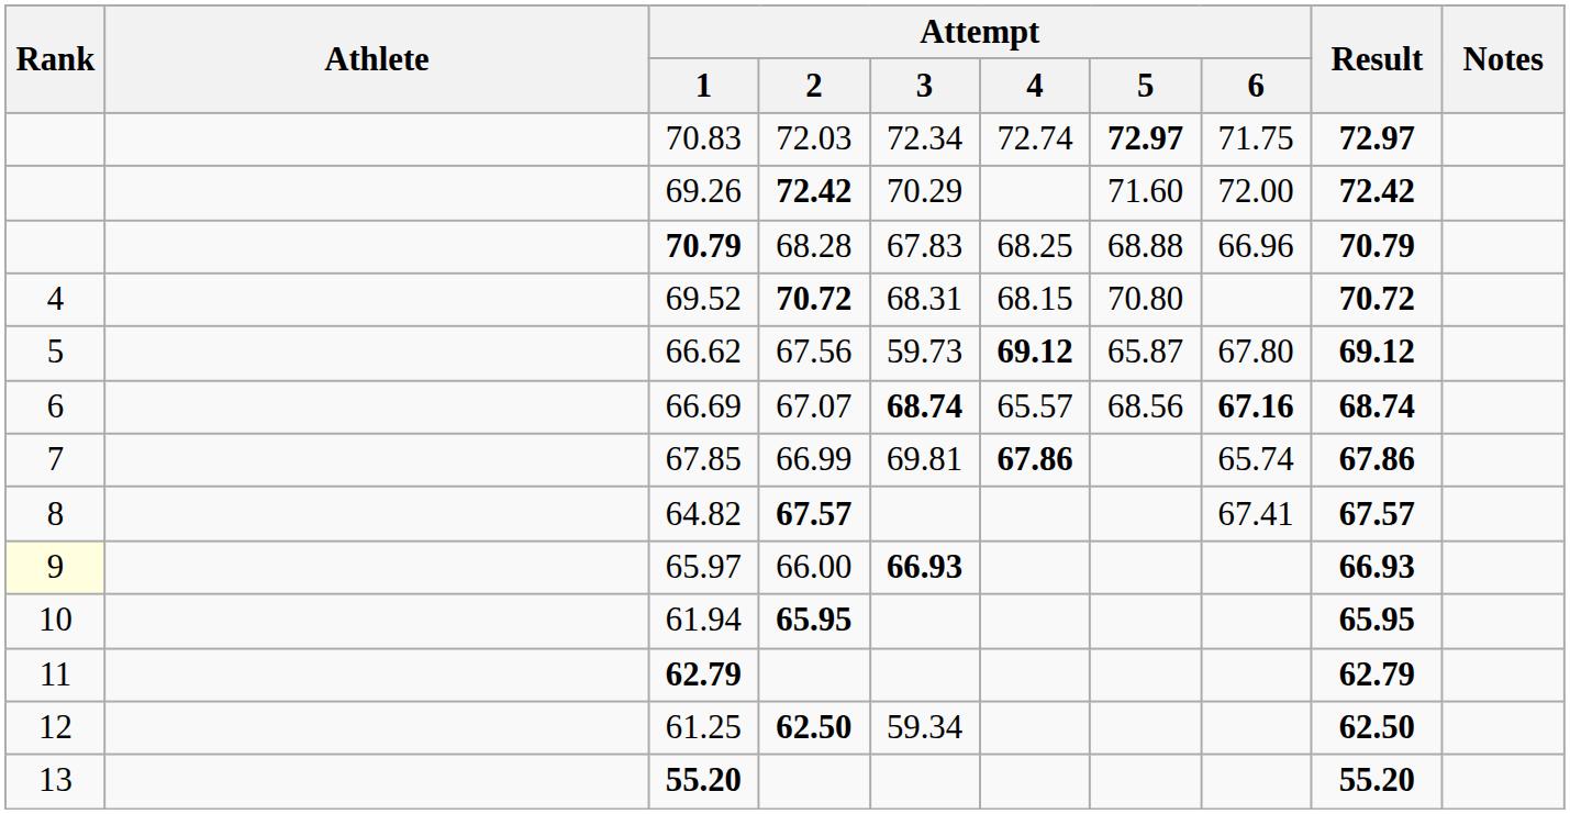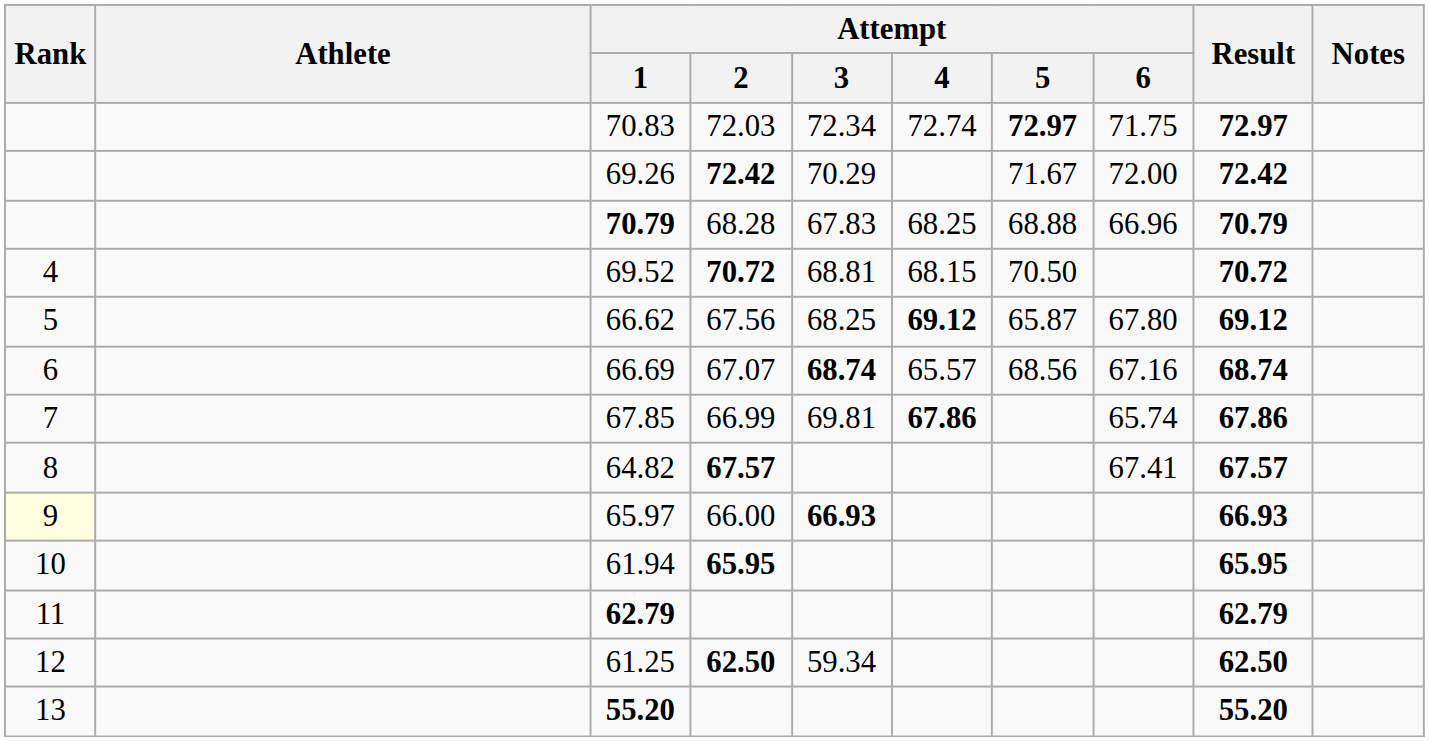 <table class="wikitable sortable" style="text-align:center">
 <tr>
 <th rowspan=2 width=40>Rank</th>
 <th rowspan=2 width=250>Athlete</th>
 <th colspan=6>Attempt</th>
 <th rowspan=2 width=55>Result</th>
 <th rowspan=2 width=50>Notes</th>
 </tr>
 <tr>
 <th width=45>1</th>
 <th width=45>2</th>
 <th width=45>3</th>
 <th width=45>4</th>
 <th width=45>5</th>
 <th width=45>6</th>
 </tr>
 <tr>
 <td></td>
 <td align=left></td>
 <td>70.83</td>
 <td>72.03</td>
 <td>72.34</td>
 <td>72.74</td>
 <td><strong>72.97</strong></td>
 <td>71.75</td>
 <td><strong>72.97</strong></td>
 <td></td>
 </tr>
 <tr>
 <td></td>
 <td align=left></td>
 <td>69.26</td>
 <td><strong>72.42</strong></td>
 <td>70.29</td>
 <td></td>
-<td>71.60</td>
+<td>71.67</td>
 <td>72.00</td>
 <td><strong>72.42</strong></td>
 <td></td>
 </tr>
 <tr>
 <td></td>
 <td align=left></td>
 <td><strong>70.79</strong></td>
 <td>68.28</td>
 <td>67.83</td>
 <td>68.25</td>
 <td>68.88</td>
 <td>66.96</td>
 <td><strong>70.79</strong></td>
 <td></td>
 </tr>
 <tr>
 <td>4</td>
 <td align=left></td>
 <td>69.52</td>
 <td><strong>70.72</strong></td>
-<td>68.31</td>
+<td>68.81</td>
 <td>68.15</td>
-<td>70.80</td>
+<td>70.50</td>
 <td></td>
 <td><strong>70.72</strong></td>
 <td></td>
 </tr>
 <tr>
 <td>5</td>
 <td align=left></td>
 <td>66.62</td>
 <td>67.56</td>
-<td>59.73</td>
+<td>68.25</td>
 <td><strong>69.12</strong></td>
 <td>65.87</td>
 <td>67.80</td>
 <td><strong>69.12</strong></td>
 <td></td>
 </tr>
 <tr>
 <td>6</td>
 <td align=left></td>
 <td>66.69</td>
 <td>67.07</td>
 <td><strong>68.74</strong></td>
 <td>65.57</td>
 <td>68.56</td>
-<td><strong>67.16</strong></td>
+<td>67.16</td>
 <td><strong>68.74</strong></td>
 <td></td>
 </tr>
 <tr>
 <td>7</td>
 <td align=left></td>
 <td>67.85</td>
 <td>66.99</td>
 <td>69.81</td>
 <td><strong>67.86</strong></td>
 <td></td>
 <td>65.74</td>
 <td><strong>67.86</strong></td>
 <td></td>
 </tr>
 <tr>
 <td>8</td>
 <td align=left></td>
 <td>64.82</td>
 <td><strong>67.57</strong></td>
 <td></td>
 <td></td>
 <td></td>
 <td>67.41</td>
 <td><strong>67.57</strong></td>
 <td></td>
 </tr>
 <tr>
 <td style="background: lightyellow;">9</td>
 <td align=left></td>
 <td>65.97</td>
 <td>66.00</td>
 <td><strong>66.93</strong></td>
 <td></td>
 <td></td>
 <td></td>
 <td><strong>66.93</strong></td>
 <td></td>
 </tr>
 <tr>
 <td>10</td>
 <td align=left></td>
 <td>61.94</td>
 <td><strong>65.95</strong></td>
 <td></td>
 <td></td>
 <td></td>
 <td></td>
 <td><strong>65.95</strong></td>
 <td></td>
 </tr>
 <tr>
 <td>11</td>
 <td align=left></td>
 <td><strong>62.79</strong></td>
 <td></td>
 <td></td>
 <td></td>
 <td></td>
 <td></td>
 <td><strong>62.79</strong></td>
 <td></td>
 </tr>
 <tr>
 <td>12</td>
 <td align=left></td>
 <td>61.25</td>
 <td><strong>62.50</strong></td>
 <td>59.34</td>
 <td></td>
 <td></td>
 <td></td>
 <td><strong>62.50</strong></td>
 <td></td>
 </tr>
 <tr>
 <td>13</td>
 <td align=left></td>
 <td><strong>55.20</strong></td>
 <td></td>
 <td></td>
 <td></td>
 <td></td>
 <td></td>
 <td><strong>55.20</strong></td>
 <td></td>
 </tr>
 </table>
